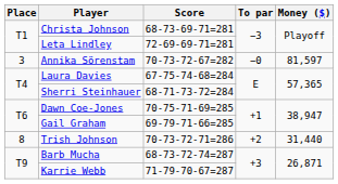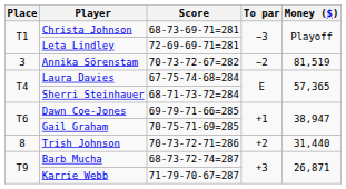 <table class="wikitable">
 <tr>
 <th>Place</th>
 <th>Player</th>
 <th>Score</th>
 <th>To par</th>
 <th>Money (<a href='#'>$</a>)</th>
 </tr>
 <tr>
 <td align=center rowspan=2>T1</td>
 <td> <a href='#'>Christa Johnson</a></td>
 <td>68-73-69-71=281</td>
 <td align=center rowspan=2>−3</td>
 <td rowspan=2 align=center>Playoff</td>
 </tr>
 <tr>
 <td> <a href='#'>Leta Lindley</a></td>
 <td>72-69-69-71=281</td>
 </tr>
 <tr>
 <td align=center>3</td>
 <td> <a href='#'>Annika Sörenstam</a></td>
 <td>70-73-72-67=282</td>
-<td align=center>−0</td>
-<td align=center>81,597</td>
+<td align=center>−2</td>
+<td align=center>81,519</td>
 </tr>
 <tr>
 <td align=center rowspan=2>T4</td>
 <td> <a href='#'>Laura Davies</a></td>
 <td>67-75-74-68=284</td>
 <td align=center rowspan=2>E</td>
 <td align=center rowspan=2>57,365</td>
 </tr>
 <tr>
 <td> <a href='#'>Sherri Steinhauer</a></td>
 <td>68-71-73-72=284</td>
 </tr>
 <tr>
 <td align=center rowspan=2>T6</td>
 <td> <a href='#'>Dawn Coe-Jones</a></td>
-<td>70-75-71-69=285</td>
+<td>69-79-71-66=285</td>
 <td align=center rowspan=2>+1</td>
 <td align=center rowspan=2>38,947</td>
 </tr>
 <tr>
 <td> <a href='#'>Gail Graham</a></td>
-<td>69-79-71-66=285</td>
+<td>70-75-71-69=285</td>
 </tr>
 <tr>
 <td align=center>8</td>
 <td> <a href='#'>Trish Johnson</a></td>
 <td>70-73-72-71=286</td>
 <td align=center>+2</td>
 <td align=center>31,440</td>
 </tr>
 <tr>
 <td align=center rowspan=2>T9</td>
 <td> <a href='#'>Barb Mucha</a></td>
 <td>68-73-72-74=287</td>
 <td align=center rowspan=2>+3</td>
 <td align=center rowspan=2>26,871</td>
 </tr>
 <tr>
 <td> <a href='#'>Karrie Webb</a></td>
 <td>71-79-70-67=287</td>
 </tr>
 </table>
